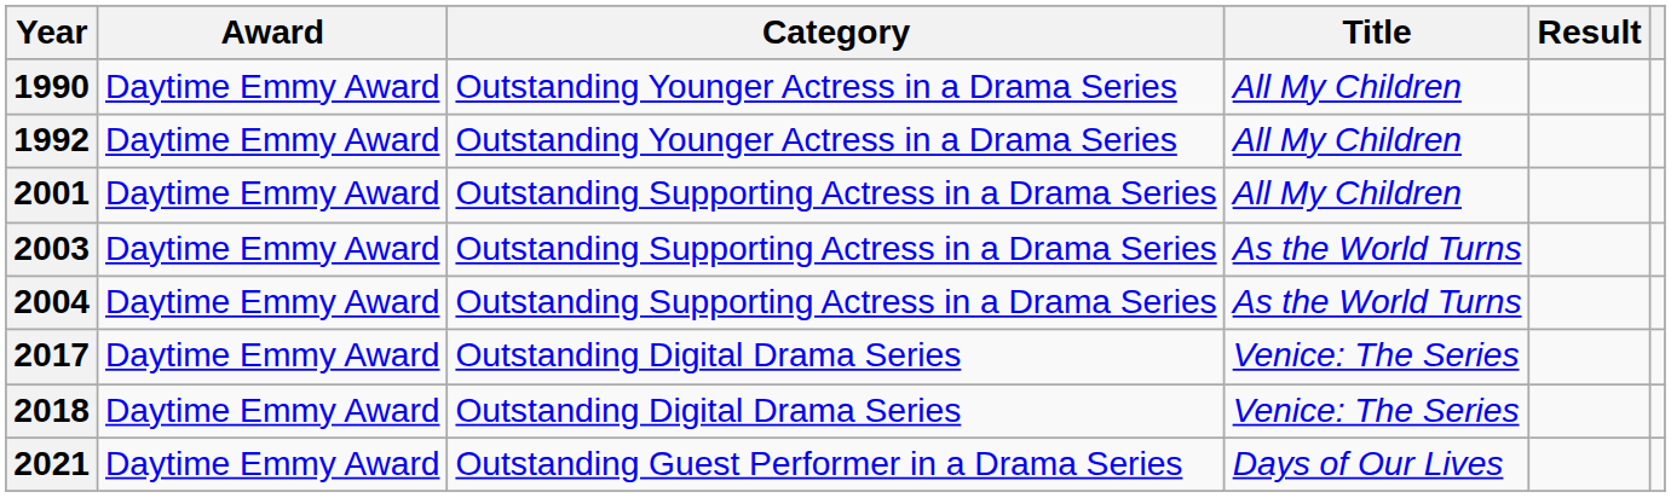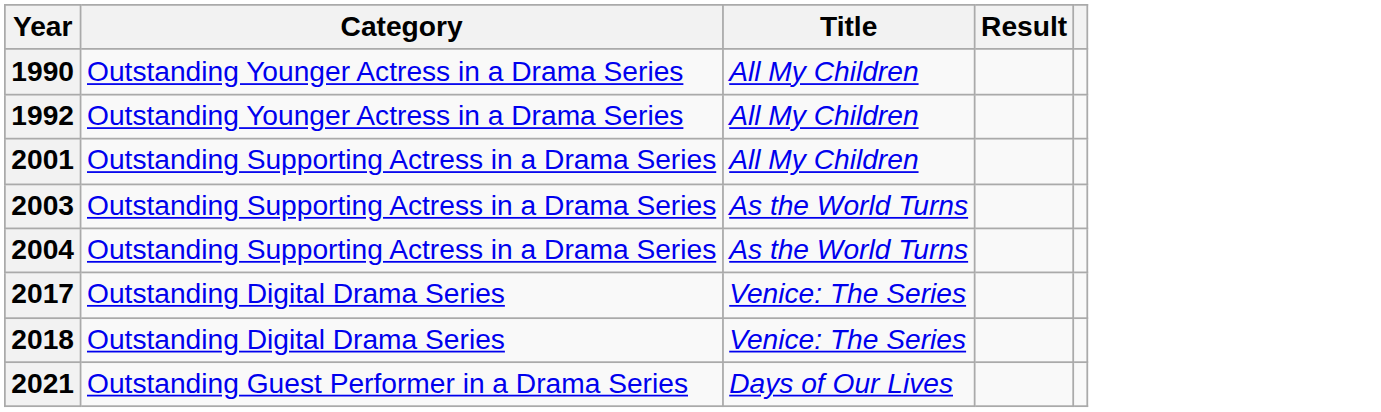 <table class="wikitable sortable plainrowheaders">
 <tr>
 <th scope="col">Year</th>
-<th scope="col">Award</th>
 <th scope="col">Category</th>
 <th scope="col">Title</th>
 <th scope="col">Result</th>
 <th scope="col" class="unsortable"></th>
 </tr>
 <tr>
 <th scope="row">1990</th>
-<td><a href='#'>Daytime Emmy Award</a></td>
 <td><a href='#'>Outstanding Younger Actress in a Drama Series</a></td>
 <td><em><a href='#'>All My Children</a></em></td>
 <td></td>
 <td style="text-align:center;"></td>
 </tr>
 <tr>
 <th scope="row">1992</th>
-<td><a href='#'>Daytime Emmy Award</a></td>
 <td><a href='#'>Outstanding Younger Actress in a Drama Series</a></td>
 <td><em><a href='#'>All My Children</a></em></td>
 <td></td>
 <td style="text-align:center;"></td>
 </tr>
 <tr>
 <th scope="row">2001</th>
-<td><a href='#'>Daytime Emmy Award</a></td>
 <td><a href='#'>Outstanding Supporting Actress in a Drama Series</a></td>
 <td><em><a href='#'>All My Children</a></em></td>
 <td></td>
 <td style="text-align:center;"></td>
 </tr>
 <tr>
 <th scope="row">2003</th>
-<td><a href='#'>Daytime Emmy Award</a></td>
 <td><a href='#'>Outstanding Supporting Actress in a Drama Series</a></td>
 <td><em><a href='#'>As the World Turns</a></em></td>
 <td></td>
 <td style="text-align:center;"></td>
 </tr>
 <tr>
 <th scope="row">2004</th>
-<td><a href='#'>Daytime Emmy Award</a></td>
 <td><a href='#'>Outstanding Supporting Actress in a Drama Series</a></td>
 <td><em><a href='#'>As the World Turns</a></em></td>
 <td></td>
 <td style="text-align:center;"></td>
 </tr>
 <tr>
 <th scope="row">2017</th>
-<td><a href='#'>Daytime Emmy Award</a></td>
 <td><a href='#'>Outstanding Digital Drama Series</a></td>
 <td><em><a href='#'>Venice: The Series</a></em></td>
 <td></td>
 <td style="text-align:center;"></td>
 </tr>
 <tr>
 <th scope="row">2018</th>
-<td><a href='#'>Daytime Emmy Award</a></td>
 <td><a href='#'>Outstanding Digital Drama Series</a></td>
 <td><em><a href='#'>Venice: The Series</a></em></td>
 <td></td>
 <td style="text-align:center;"></td>
 </tr>
 <tr>
 <th scope="row">2021</th>
-<td><a href='#'>Daytime Emmy Award</a></td>
 <td><a href='#'>Outstanding Guest Performer in a Drama Series</a></td>
 <td><em><a href='#'>Days of Our Lives</a></em></td>
 <td></td>
 <td style="text-align:center;"></td>
 </tr>
 </table>
